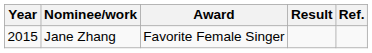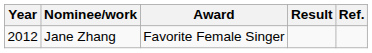 <table class="wikitable">
 <tr>
 <th>Year</th>
 <th>Nominee/work</th>
 <th>Award</th>
 <th><strong>Result</strong></th>
 <th>Ref.</th>
 </tr>
 <tr>
-<td>2015</td>
+<td>2012</td>
 <td>Jane Zhang</td>
 <td>Favorite Female Singer</td>
 <td></td>
 <td></td>
 </tr>
 </table>
